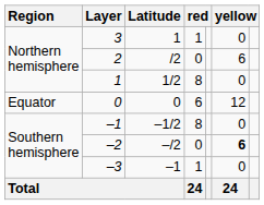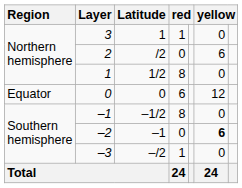 <table class="wikitable" style="text-align:right; margin-right:10px;" width="260" align="left">
 <tr>
 <th style="text-align:left">Region</th>
 <th>Layer</th>
 <th>Latitude</th>
 <th colspan=2>red</th>
 <th colspan=2>yellow</th>
 </tr>
 <tr>
 <td rowspan=3 align="left">Northern hemisphere</td>
 <td><em>3</em></td>
 <td>1</td>
 <td>1</td>
 <td></td>
 <td>0</td>
 <td></td>
 </tr>
 <tr>
 <td><em>2</em></td>
 <td>/2</td>
 <td>0</td>
 <td></td>
 <td>6</td>
 <td></td>
 </tr>
 <tr>
 <td><em>1</em></td>
 <td>1/2</td>
 <td>8</td>
 <td></td>
 <td>0</td>
 <td></td>
 </tr>
 <tr>
 <td align="left">Equator</td>
 <td><em>0</em></td>
 <td>0</td>
 <td>6</td>
 <td></td>
 <td>12</td>
 <td></td>
 </tr>
 <tr>
 <td rowspan=3 align="left">Southern hemisphere</td>
 <td><em>–1</em></td>
 <td>–1/2</td>
 <td>8</td>
 <td></td>
 <td>0</td>
 <td></td>
 </tr>
 <tr>
 <td><em>–2</em></td>
-<td>–/2</td>
+<td>–1</td>
 <td>0</td>
 <td></td>
 <td><strong>6</strong></td>
 <td></td>
 </tr>
 <tr>
 <td><em>–3</em></td>
-<td>–1</td>
+<td>–/2</td>
 <td>1</td>
 <td></td>
 <td>0</td>
 <td></td>
 </tr>
 <tr>
 <th colspan=3 style="text-align:left">Total</th>
 <th>24</th>
 <th></th>
 <th>24</th>
 <th></th>
 </tr>
 </table>
